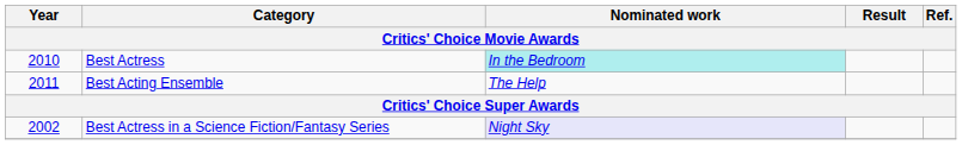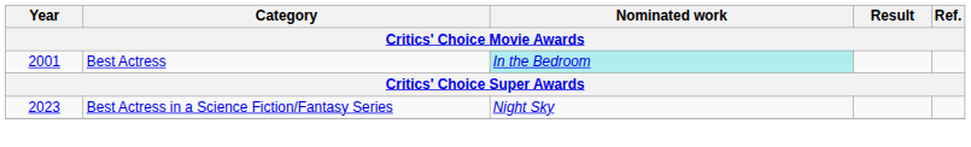 <table class=wikitable>
 <tr>
 <th scope="col" style="width:5em;">Year</th>
 <th scope="col" style="width:28em;">Category</th>
 <th scope="col" style="width:25em;">Nominated work</th>
 <th scope="col" style="width:5em;">Result</th>
 <th>Ref.</th>
 </tr>
 <tr>
 <th colspan=5><a href='#'>Critics' Choice Movie Awards</a></th>
 </tr>
 <tr>
-<td style="text-align:center;"><a href='#'>2010</a></td>
+<td style="text-align:center;"><a href='#'>2001</a></td>
 <td><a href='#'>Best Actress</a></td>
 <td style="background: paleturquoise;"><em><a href='#'>In the Bedroom</a></em></td>
-<td></td>
-</tr>
-<tr>
-<td style="text-align:center;"><a href='#'>2011</a></td>
-<td><a href='#'>Best Acting Ensemble</a></td>
-<td><em><a href='#'>The Help</a></em></td>
-<td></td>
 <td></td>
 </tr>
 <tr>
 <th colspan=5><a href='#'>Critics' Choice Super Awards</a></th>
 </tr>
 <tr>
-<td style="text-align:center;"><a href='#'>2002</a></td>
+<td style="text-align:center;"><a href='#'>2023</a></td>
 <td><a href='#'>Best Actress in a Science Fiction/Fantasy Series</a></td>
-<td style="background: lavender;"><em><a href='#'>Night Sky</a></em></td>
+<td><em><a href='#'>Night Sky</a></em></td>
 <td></td>
 <td></td>
 </tr>
 <tr>
 </tr>
 </table>
